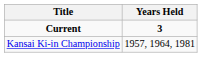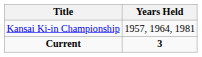 <table class="wikitable">
 <tr>
 <th>Title</th>
 <th>Years Held</th>
 </tr>
 <tr>
+<td> <a href='#'>Kansai Ki-in Championship</a></td>
+<td>1957, 1964, 1981</td>
+</tr>
+<tr>
 <td align="center"><strong>Current</strong></td>
 <td align="center"><strong>3</strong></td>
 </tr>
-<tr>
-<td> <a href='#'>Kansai Ki-in Championship</a></td>
-<td>1957, 1964, 1981</td>
-</tr>
 </table>
